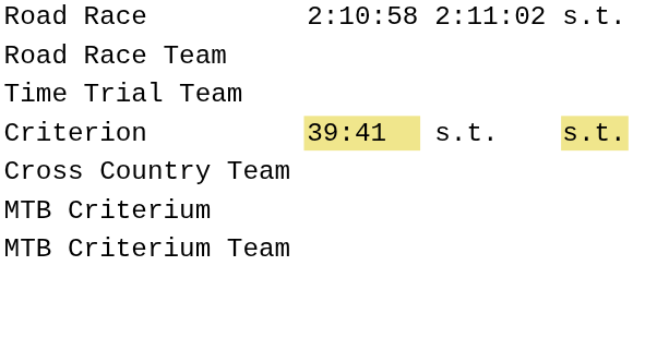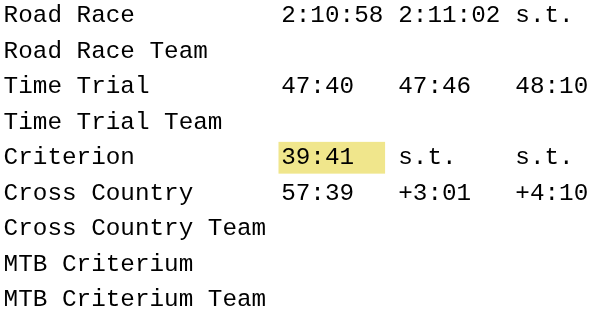 <table>
 <tr>
 <td>Road Race</td>
 <td></td>
 <td>2:10:58</td>
 <td></td>
 <td>2:11:02</td>
 <td></td>
 <td>s.t.</td>
 </tr>
 <tr>
 <td>Road Race Team</td>
 <td colspan="2"></td>
 <td colspan="2"></td>
 <td colspan="2"></td>
 </tr>
 <tr>
+<td>Time Trial</td>
+<td></td>
+<td>47:40</td>
+<td></td>
+<td>47:46</td>
+<td></td>
+<td>48:10</td>
+</tr>
+<tr>
 <td>Time Trial Team</td>
 <td colspan="2"></td>
 <td colspan="2"></td>
 <td colspan="2"></td>
 </tr>
 <tr>
 <td>Criterion</td>
 <td></td>
 <td style="background: khaki;">39:41</td>
 <td></td>
 <td>s.t.</td>
 <td></td>
-<td style="background: khaki;">s.t.</td>
+<td>s.t.</td>
+</tr>
+<tr>
+<td>Cross Country</td>
+<td></td>
+<td>57:39</td>
+<td></td>
+<td>+3:01</td>
+<td></td>
+<td>+4:10</td>
 </tr>
 <tr>
 <td>Cross Country Team</td>
 <td colspan="2"></td>
 <td colspan="2"></td>
 <td colspan="2"></td>
 </tr>
 <tr>
 <td>MTB Criterium</td>
 <td colspan="2"></td>
 <td colspan="2"></td>
 <td colspan="2"></td>
 </tr>
 <tr>
 <td>MTB Criterium Team</td>
 <td colspan="2"></td>
 <td colspan="2"></td>
 <td colspan="2"></td>
 </tr>
 </table>
